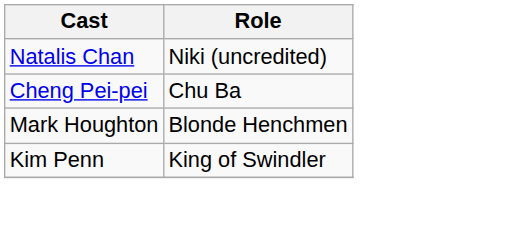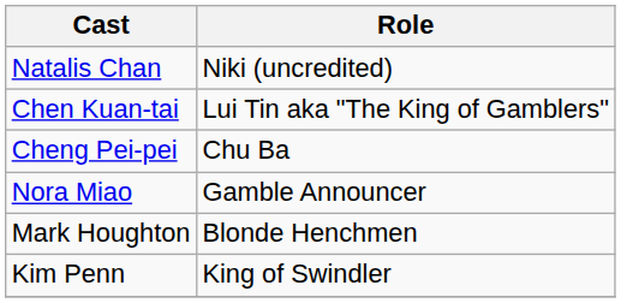 <table class="wikitable">
 <tr>
 <th>Cast</th>
 <th>Role</th>
 </tr>
 <tr>
 <td><a href='#'>Natalis Chan</a></td>
 <td>Niki (uncredited)</td>
 </tr>
 <tr>
+<td><a href='#'>Chen Kuan-tai</a></td>
+<td>Lui Tin aka "The King of Gamblers"</td>
+</tr>
+<tr>
 <td><a href='#'>Cheng Pei-pei</a></td>
 <td>Chu Ba</td>
+</tr>
+<tr>
+<td><a href='#'>Nora Miao</a></td>
+<td>Gamble Announcer</td>
 </tr>
 <tr>
 <td>Mark Houghton</td>
 <td>Blonde Henchmen</td>
 </tr>
 <tr>
 <td>Kim Penn</td>
 <td>King of Swindler</td>
 </tr>
 <tr>
 </tr>
 </table>
